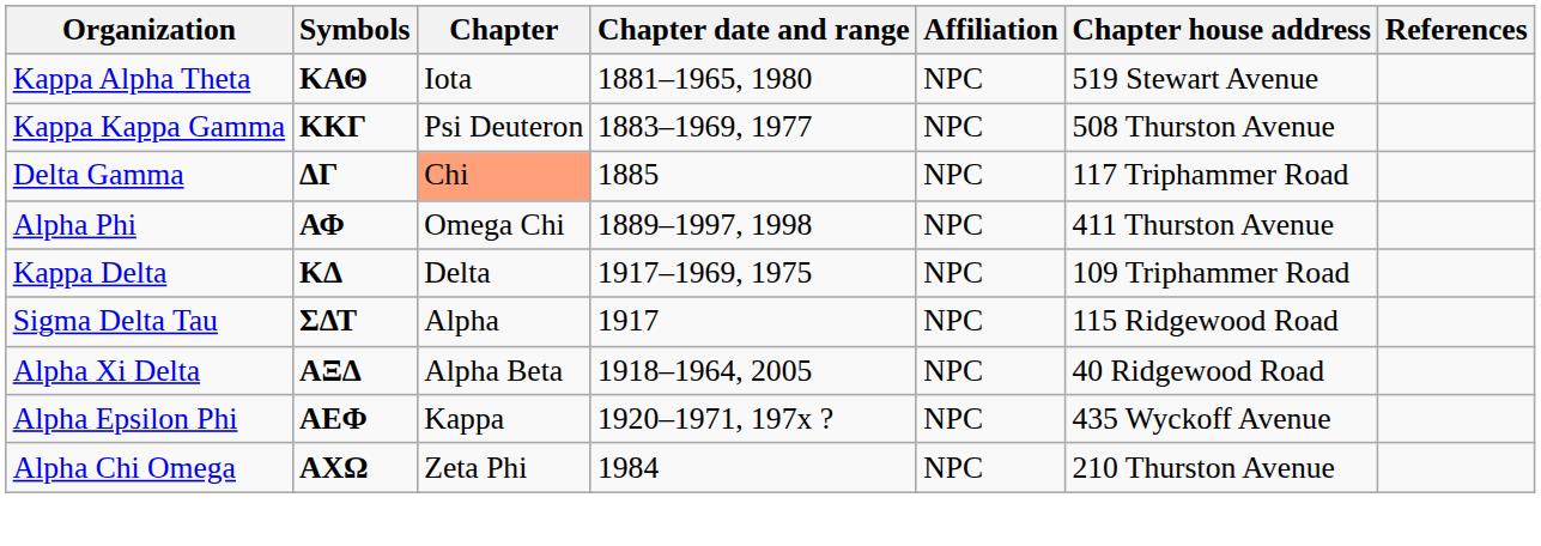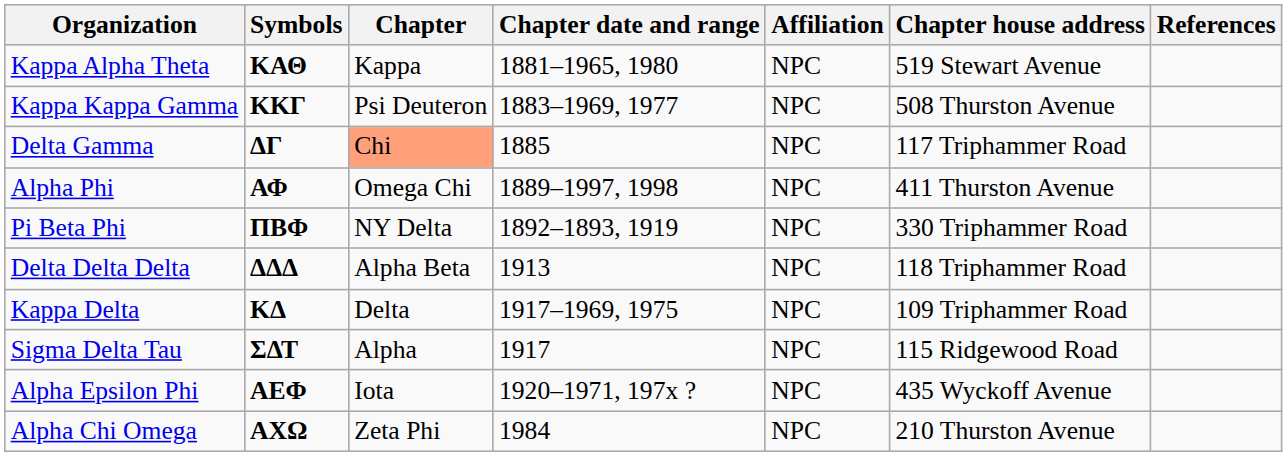 <table class="wikitable sortable">
 <tr>
 <th>Organization</th>
 <th>Symbols</th>
 <th>Chapter</th>
 <th>Chapter date and range</th>
 <th>Affiliation</th>
 <th>Chapter house address</th>
 <th>References</th>
 </tr>
 <tr>
 <td><a href='#'>Kappa Alpha Theta</a></td>
 <td><strong>ΚΑΘ</strong></td>
-<td>Iota</td>
+<td>Kappa</td>
 <td>1881–1965, 1980</td>
 <td>NPC</td>
 <td>519 Stewart Avenue</td>
 <td></td>
 </tr>
 <tr>
 <td><a href='#'>Kappa Kappa Gamma</a></td>
 <td><strong>ΚΚΓ</strong></td>
 <td>Psi Deuteron</td>
 <td>1883–1969, 1977</td>
 <td>NPC</td>
 <td>508 Thurston Avenue</td>
 <td></td>
 </tr>
 <tr>
 <td><a href='#'>Delta Gamma</a></td>
 <td><strong>ΔΓ</strong></td>
 <td style="background: lightsalmon;">Chi</td>
 <td>1885</td>
 <td>NPC</td>
 <td>117 Triphammer Road</td>
 <td></td>
 </tr>
 <tr>
 <td><a href='#'>Alpha Phi</a></td>
 <td><strong>ΑΦ</strong></td>
 <td>Omega Chi</td>
 <td>1889–1997, 1998</td>
 <td>NPC</td>
 <td>411 Thurston Avenue</td>
 <td></td>
 </tr>
 <tr>
+<td><a href='#'>Pi Beta Phi</a></td>
+<td><strong>ΠΒΦ</strong></td>
+<td>NY Delta</td>
+<td>1892–1893, 1919</td>
+<td>NPC</td>
+<td>330 Triphammer Road</td>
+<td></td>
+</tr>
+<tr>
+<td><a href='#'>Delta Delta Delta</a></td>
+<td><strong>ΔΔΔ</strong></td>
+<td>Alpha Beta</td>
+<td>1913</td>
+<td>NPC</td>
+<td>118 Triphammer Road</td>
+<td></td>
+</tr>
+<tr>
 <td><a href='#'>Kappa Delta</a></td>
 <td><strong>ΚΔ</strong></td>
 <td>Delta</td>
 <td>1917–1969, 1975</td>
 <td>NPC</td>
 <td>109 Triphammer Road</td>
 <td></td>
 </tr>
 <tr>
 <td><a href='#'>Sigma Delta Tau</a></td>
 <td><strong>ΣΔΤ</strong></td>
 <td>Alpha</td>
 <td>1917</td>
 <td>NPC</td>
 <td>115 Ridgewood Road</td>
 <td></td>
 </tr>
 <tr>
-<td><a href='#'>Alpha Xi Delta</a></td>
-<td><strong>ΑΞΔ</strong></td>
-<td>Alpha Beta</td>
-<td>1918–1964, 2005</td>
-<td>NPC</td>
-<td>40 Ridgewood Road</td>
-<td></td>
-</tr>
-<tr>
 <td><a href='#'>Alpha Epsilon Phi</a></td>
 <td><strong>ΑΕΦ</strong></td>
-<td>Kappa</td>
+<td>Iota</td>
 <td>1920–1971, 197x ?</td>
 <td>NPC</td>
 <td>435 Wyckoff Avenue</td>
 <td></td>
 </tr>
 <tr>
 <td><a href='#'>Alpha Chi Omega</a></td>
 <td><strong>ΑΧΩ</strong></td>
 <td>Zeta Phi</td>
 <td>1984</td>
 <td>NPC</td>
 <td>210 Thurston Avenue</td>
 <td></td>
 </tr>
 </table>
